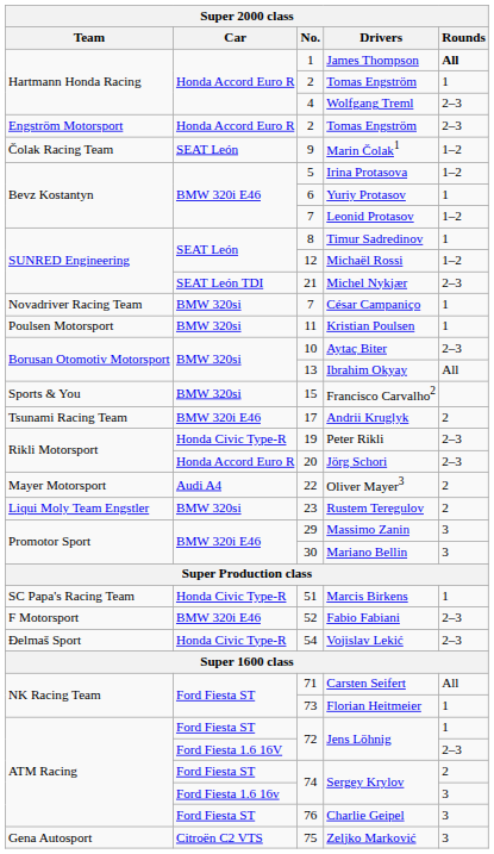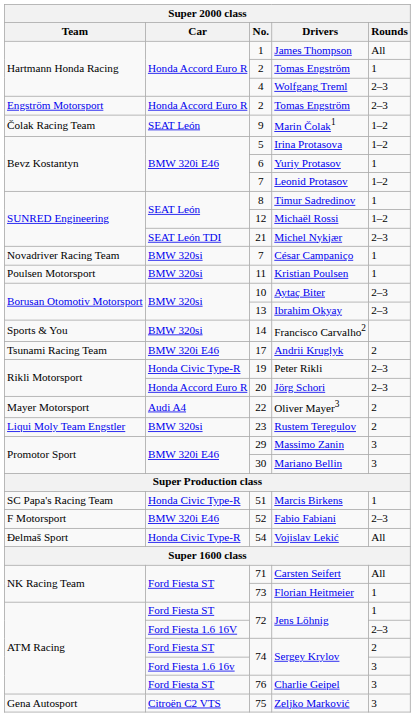 <table class="wikitable" style="font-size: 85%">
 <tr>
 <th colspan=5>Super 2000 class</th>
 </tr>
 <tr>
 <th>Team</th>
 <th>Car</th>
 <th>No.</th>
 <th>Drivers</th>
 <th>Rounds</th>
 </tr>
 <tr>
 <td rowspan=3> Hartmann Honda Racing</td>
 <td rowspan=3><a href='#'>Honda Accord Euro R</a></td>
 <td align=center>1</td>
 <td> <a href='#'>James Thompson</a></td>
-<td><strong>All</strong></td>
+<td>All</td>
 </tr>
 <tr>
 <td align=center>2</td>
 <td> <a href='#'>Tomas Engström</a></td>
 <td>1</td>
 </tr>
 <tr>
 <td align=center>4</td>
 <td> <a href='#'>Wolfgang Treml</a></td>
 <td>2–3</td>
 </tr>
 <tr>
 <td> <a href='#'>Engström Motorsport</a></td>
 <td><a href='#'>Honda Accord Euro R</a></td>
 <td align=center>2</td>
 <td> <a href='#'>Tomas Engström</a></td>
 <td>2–3</td>
 </tr>
 <tr>
 <td> Čolak Racing Team</td>
 <td><a href='#'>SEAT León</a></td>
 <td align=center>9</td>
 <td> <a href='#'>Marin Čolak</a><sup>1</sup></td>
 <td>1–2</td>
 </tr>
 <tr>
 <td rowspan=3> Bevz Kostantyn</td>
 <td rowspan=3><a href='#'>BMW 320i E46</a></td>
 <td align=center>5</td>
 <td> <a href='#'>Irina Protasova</a></td>
 <td>1–2</td>
 </tr>
 <tr>
 <td align=center>6</td>
 <td> <a href='#'>Yuriy Protasov</a></td>
 <td>1</td>
 </tr>
 <tr>
 <td align=center>7</td>
 <td> <a href='#'>Leonid Protasov</a></td>
 <td>1–2</td>
 </tr>
 <tr>
 <td rowspan=3> <a href='#'>SUNRED Engineering</a></td>
 <td rowspan=2><a href='#'>SEAT León</a></td>
 <td align=center>8</td>
 <td> <a href='#'>Timur Sadredinov</a></td>
 <td>1</td>
 </tr>
 <tr>
 <td align=center>12</td>
 <td> <a href='#'>Michaël Rossi</a></td>
 <td>1–2</td>
 </tr>
 <tr>
 <td><a href='#'>SEAT León TDI</a></td>
 <td align=center>21</td>
 <td> <a href='#'>Michel Nykjær</a></td>
 <td>2–3</td>
 </tr>
 <tr>
 <td> Novadriver Racing Team</td>
 <td><a href='#'>BMW 320si</a></td>
 <td align=center>7</td>
 <td> <a href='#'>César Campaniço</a></td>
 <td>1</td>
 </tr>
 <tr>
 <td> Poulsen Motorsport</td>
 <td><a href='#'>BMW 320si</a></td>
 <td align=center>11</td>
 <td> <a href='#'>Kristian Poulsen</a></td>
 <td>1</td>
 </tr>
 <tr>
 <td rowspan=2> <a href='#'>Borusan Otomotiv Motorsport</a></td>
 <td rowspan=2><a href='#'>BMW 320si</a></td>
 <td align=center>10</td>
 <td> <a href='#'>Aytaç Biter</a></td>
 <td>2–3</td>
 </tr>
 <tr>
 <td align=center>13</td>
 <td> <a href='#'>Ibrahim Okyay</a></td>
-<td>All</td>
+<td>2–3</td>
 </tr>
 <tr>
 <td> Sports & You</td>
 <td><a href='#'>BMW 320si</a></td>
-<td align=center>15</td>
+<td align=center>14</td>
 <td> Francisco Carvalho<sup>2</sup></td>
 <td></td>
 </tr>
 <tr>
 <td> Tsunami Racing Team</td>
 <td><a href='#'>BMW 320i E46</a></td>
 <td align=center>17</td>
 <td> <a href='#'>Andrii Kruglyk</a></td>
 <td>2</td>
 </tr>
 <tr>
 <td rowspan=2> Rikli Motorsport</td>
 <td><a href='#'>Honda Civic Type-R</a></td>
 <td align=center>19</td>
 <td> Peter Rikli</td>
 <td>2–3</td>
 </tr>
 <tr>
 <td><a href='#'>Honda Accord Euro R</a></td>
 <td align=center>20</td>
 <td> <a href='#'>Jörg Schori</a></td>
 <td>2–3</td>
 </tr>
 <tr>
 <td> Mayer Motorsport</td>
 <td><a href='#'>Audi A4</a></td>
 <td align=center>22</td>
 <td> Oliver Mayer<sup>3</sup></td>
 <td>2</td>
 </tr>
 <tr>
 <td> <a href='#'>Liqui Moly Team Engstler</a></td>
 <td><a href='#'>BMW 320si</a></td>
 <td align=center>23</td>
 <td> <a href='#'>Rustem Teregulov</a></td>
 <td>2</td>
 </tr>
 <tr>
 <td rowspan=2> Promotor Sport</td>
 <td rowspan=2><a href='#'>BMW 320i E46</a></td>
 <td align=center>29</td>
 <td> <a href='#'>Massimo Zanin</a></td>
 <td>3</td>
 </tr>
 <tr>
 <td align=center>30</td>
 <td> <a href='#'>Mariano Bellin</a></td>
 <td>3</td>
 </tr>
 <tr>
 <th colspan=6>Super Production class</th>
 </tr>
 <tr>
 <td> SC Papa's Racing Team</td>
 <td><a href='#'>Honda Civic Type-R</a></td>
 <td align=center>51</td>
 <td> <a href='#'>Marcis Birkens</a></td>
 <td>1</td>
 </tr>
 <tr>
 <td> F Motorsport</td>
 <td><a href='#'>BMW 320i E46</a></td>
 <td align=center>52</td>
 <td> <a href='#'>Fabio Fabiani</a></td>
 <td>2–3</td>
 </tr>
 <tr>
 <td> Đelmaš Sport</td>
 <td><a href='#'>Honda Civic Type-R</a></td>
 <td align=center>54</td>
 <td> <a href='#'>Vojislav Lekić</a></td>
-<td>2–3</td>
+<td>All</td>
 </tr>
 <tr>
 <th colspan=6>Super 1600 class</th>
 </tr>
 <tr>
 <td rowspan=2> NK Racing Team</td>
 <td rowspan=2><a href='#'>Ford Fiesta ST</a></td>
 <td align=center>71</td>
 <td> <a href='#'>Carsten Seifert</a></td>
 <td>All</td>
 </tr>
 <tr>
 <td align=center>73</td>
 <td> <a href='#'>Florian Heitmeier</a></td>
 <td>1</td>
 </tr>
 <tr>
 <td rowspan=5> ATM Racing</td>
 <td><a href='#'>Ford Fiesta ST</a></td>
 <td rowspan=2 align=center>72</td>
 <td rowspan=2> <a href='#'>Jens Löhnig</a></td>
 <td>1</td>
 </tr>
 <tr>
 <td><a href='#'>Ford Fiesta 1.6 16V</a></td>
 <td>2–3</td>
 </tr>
 <tr>
 <td><a href='#'>Ford Fiesta ST</a></td>
 <td rowspan=2 align=center>74</td>
 <td rowspan=2> <a href='#'>Sergey Krylov</a></td>
 <td>2</td>
 </tr>
 <tr>
 <td><a href='#'>Ford Fiesta 1.6 16v</a></td>
 <td>3</td>
 </tr>
 <tr>
 <td><a href='#'>Ford Fiesta ST</a></td>
 <td align=center>76</td>
 <td> <a href='#'>Charlie Geipel</a></td>
 <td>3</td>
 </tr>
 <tr>
 <td> Gena Autosport</td>
 <td><a href='#'>Citroën C2 VTS</a></td>
 <td align=center>75</td>
 <td> <a href='#'>Zeljko Marković</a></td>
 <td>3</td>
 </tr>
 </table>
